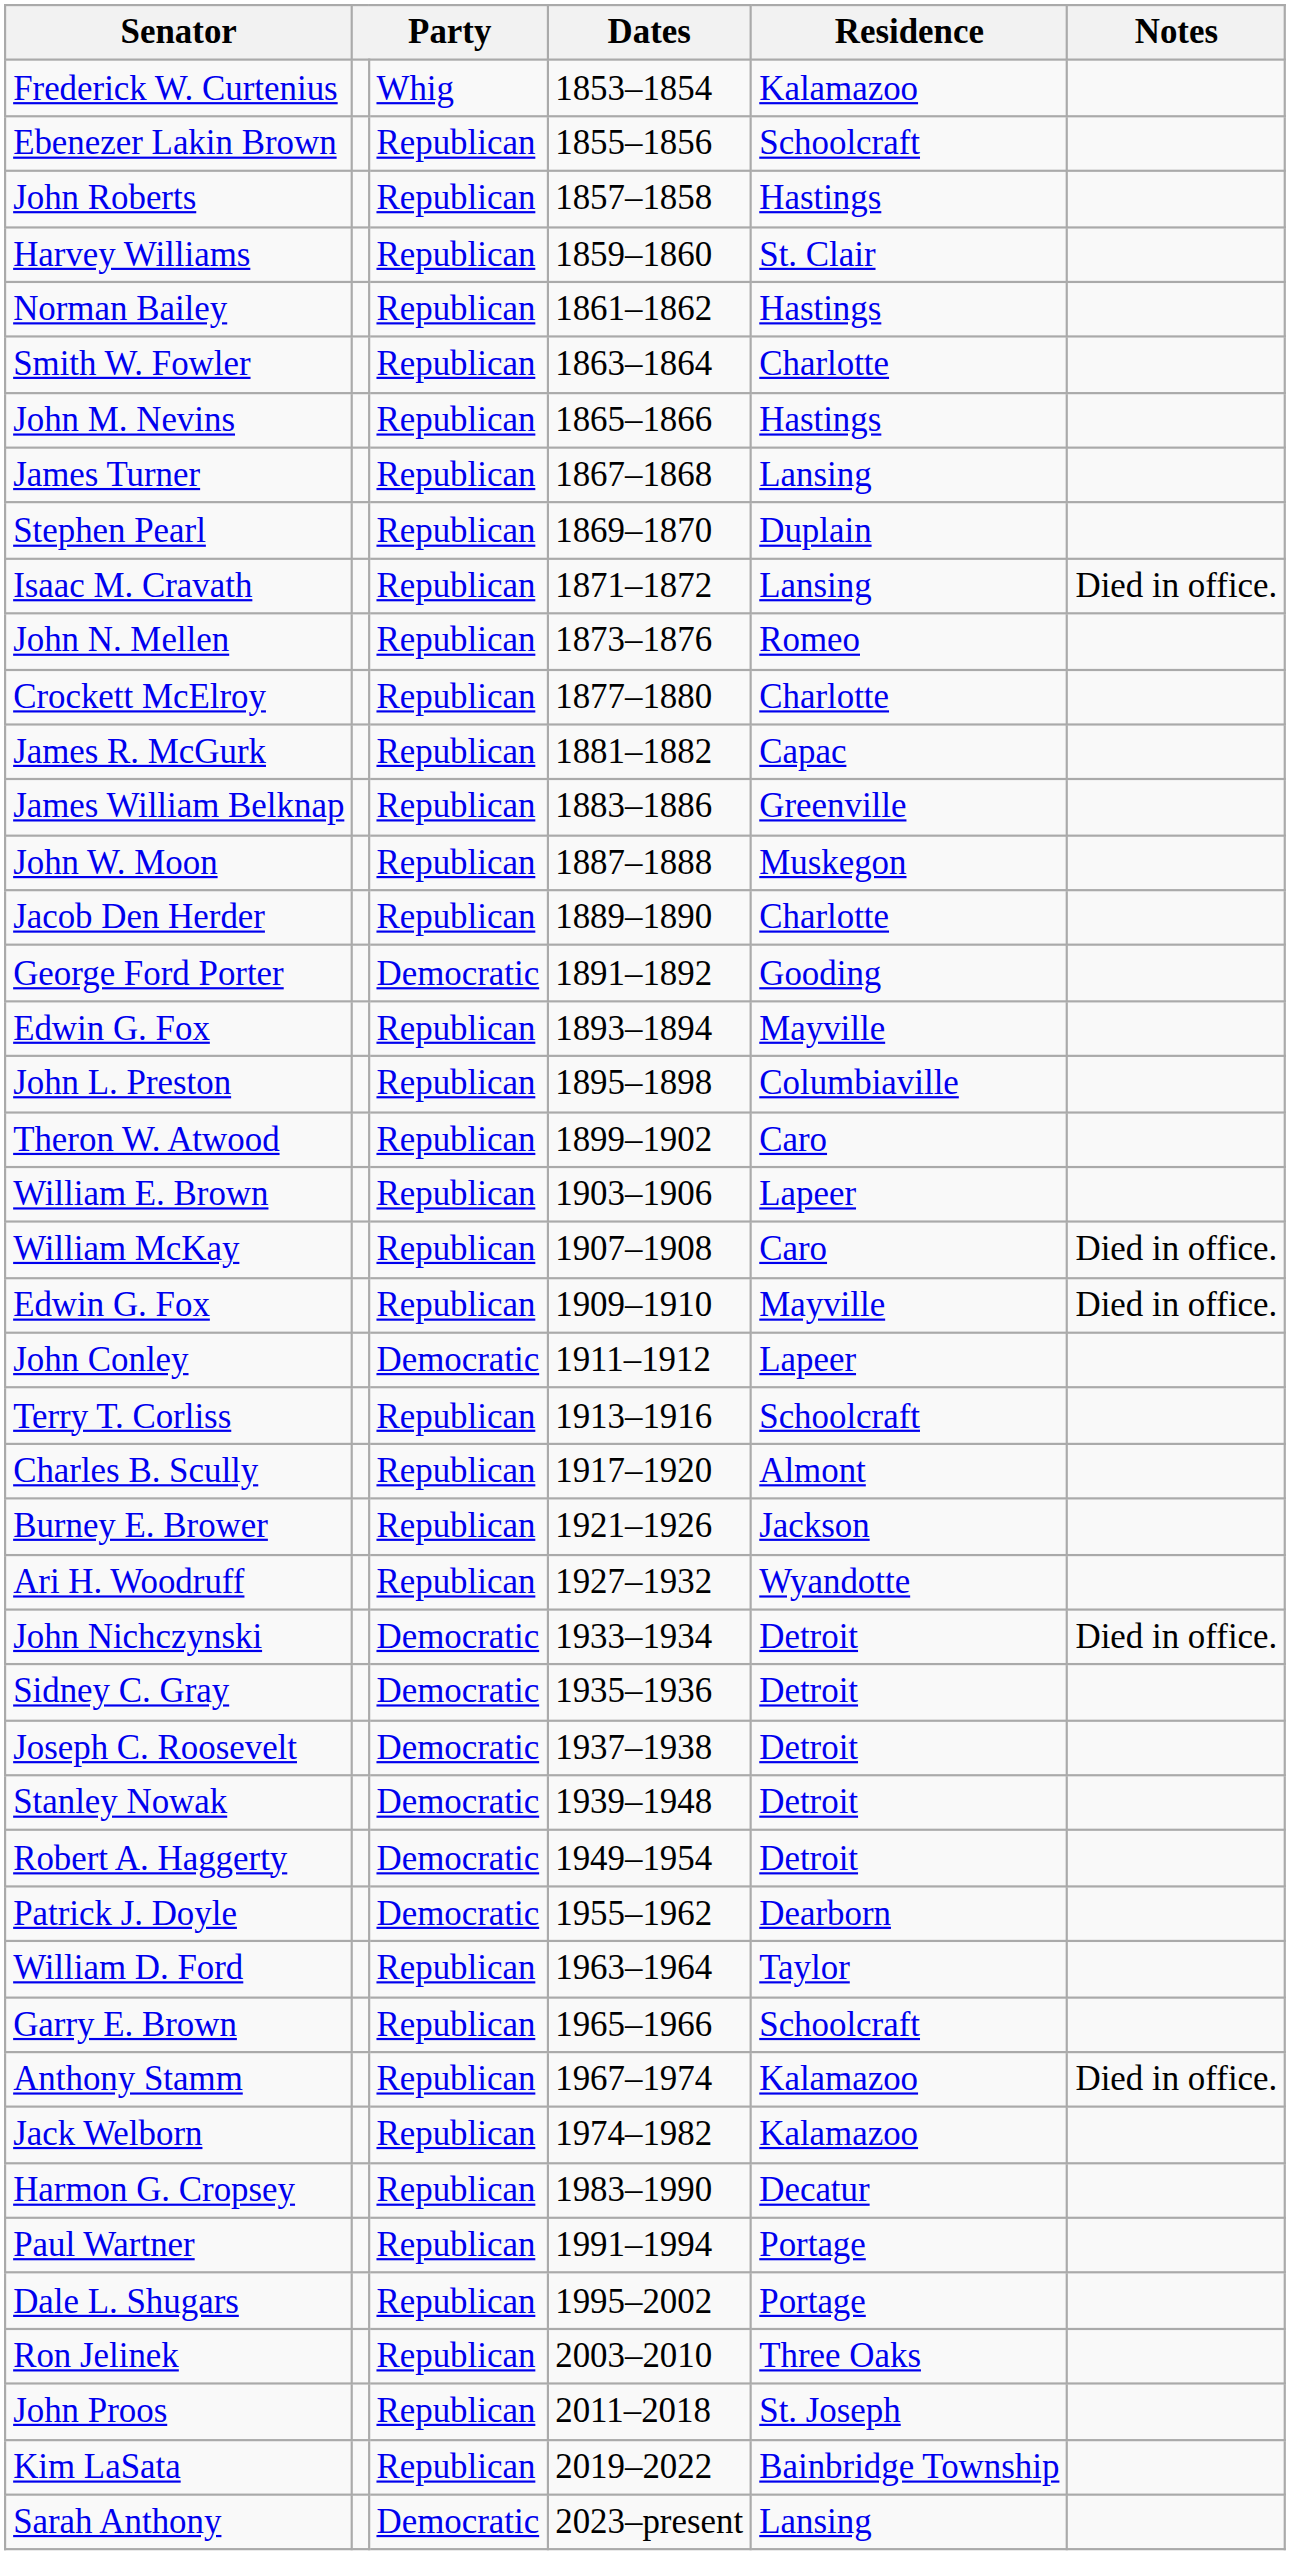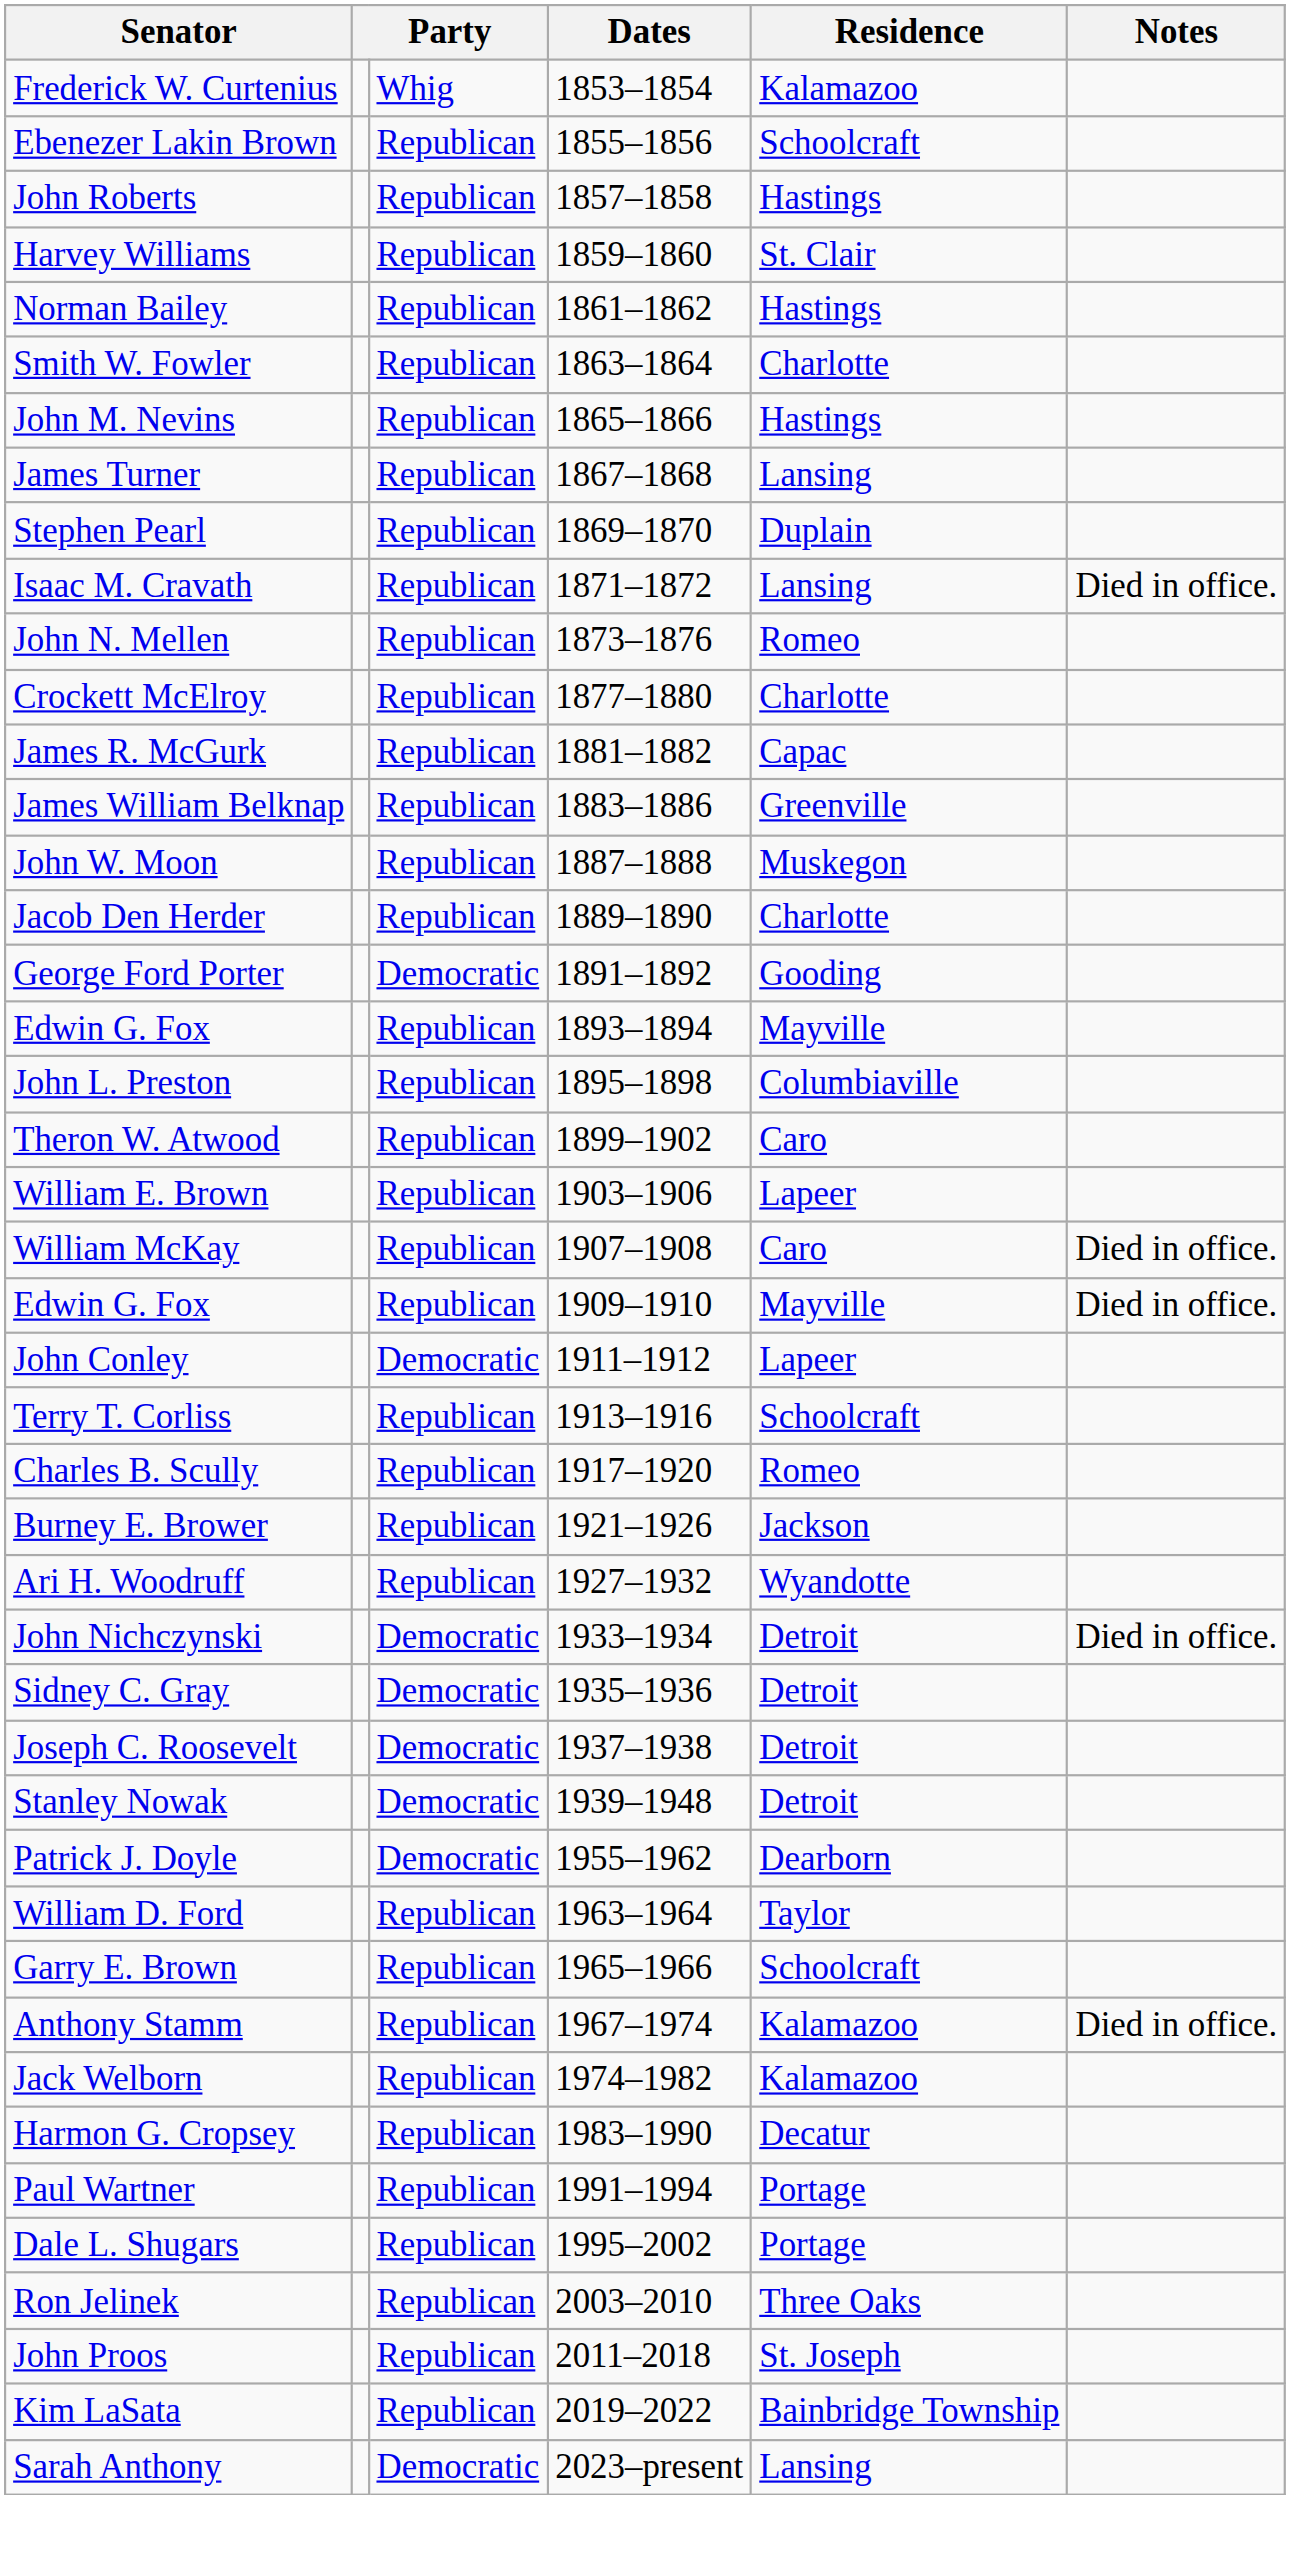 <table class=wikitable>
 <tr valign=bottom>
 <th>Senator</th>
 <th colspan="2">Party</th>
 <th>Dates</th>
 <th>Residence</th>
 <th>Notes</th>
 </tr>
 <tr>
 <td><a href='#'>Frederick W. Curtenius</a></td>
 <td bgcolor=></td>
 <td><a href='#'>Whig</a></td>
 <td>1853–1854</td>
 <td><a href='#'>Kalamazoo</a></td>
 <td></td>
 </tr>
 <tr>
 <td><a href='#'>Ebenezer Lakin Brown</a></td>
 <td bgcolor=></td>
 <td><a href='#'>Republican</a></td>
 <td>1855–1856</td>
 <td><a href='#'>Schoolcraft</a></td>
 <td></td>
 </tr>
 <tr>
 <td><a href='#'>John Roberts</a></td>
 <td bgcolor=></td>
 <td><a href='#'>Republican</a></td>
 <td>1857–1858</td>
 <td><a href='#'>Hastings</a></td>
 <td></td>
 </tr>
 <tr>
 <td><a href='#'>Harvey Williams</a></td>
 <td bgcolor=></td>
 <td><a href='#'>Republican</a></td>
 <td>1859–1860</td>
 <td><a href='#'>St. Clair</a></td>
 <td></td>
 </tr>
 <tr>
 <td><a href='#'>Norman Bailey</a></td>
 <td bgcolor=></td>
 <td><a href='#'>Republican</a></td>
 <td>1861–1862</td>
 <td><a href='#'>Hastings</a></td>
 <td></td>
 </tr>
 <tr>
 <td><a href='#'>Smith W. Fowler</a></td>
 <td bgcolor=></td>
 <td><a href='#'>Republican</a></td>
 <td>1863–1864</td>
 <td><a href='#'>Charlotte</a></td>
 <td></td>
 </tr>
 <tr>
 <td><a href='#'>John M. Nevins</a></td>
 <td bgcolor=></td>
 <td><a href='#'>Republican</a></td>
 <td>1865–1866</td>
 <td><a href='#'>Hastings</a></td>
 <td></td>
 </tr>
 <tr>
 <td><a href='#'>James Turner</a></td>
 <td bgcolor=></td>
 <td><a href='#'>Republican</a></td>
 <td>1867–1868</td>
 <td><a href='#'>Lansing</a></td>
 <td></td>
 </tr>
 <tr>
 <td><a href='#'>Stephen Pearl</a></td>
 <td bgcolor=></td>
 <td><a href='#'>Republican</a></td>
 <td>1869–1870</td>
 <td><a href='#'>Duplain</a></td>
 <td></td>
 </tr>
 <tr>
 <td><a href='#'>Isaac M. Cravath</a></td>
 <td bgcolor=></td>
 <td><a href='#'>Republican</a></td>
 <td>1871–1872</td>
 <td><a href='#'>Lansing</a></td>
 <td>Died in office.</td>
 </tr>
 <tr>
 <td><a href='#'>John N. Mellen</a></td>
 <td bgcolor=></td>
 <td><a href='#'>Republican</a></td>
 <td>1873–1876</td>
 <td><a href='#'>Romeo</a></td>
 <td></td>
 </tr>
 <tr>
 <td><a href='#'>Crockett McElroy</a></td>
 <td bgcolor=></td>
 <td><a href='#'>Republican</a></td>
 <td>1877–1880</td>
 <td><a href='#'>Charlotte</a></td>
 <td></td>
 </tr>
 <tr>
 <td><a href='#'>James R. McGurk</a></td>
 <td bgcolor=></td>
 <td><a href='#'>Republican</a></td>
 <td>1881–1882</td>
 <td><a href='#'>Capac</a></td>
 <td></td>
 </tr>
 <tr>
 <td><a href='#'>James William Belknap</a></td>
 <td bgcolor=></td>
 <td><a href='#'>Republican</a></td>
 <td>1883–1886</td>
 <td><a href='#'>Greenville</a></td>
 <td></td>
 </tr>
 <tr>
 <td><a href='#'>John W. Moon</a></td>
 <td bgcolor=></td>
 <td><a href='#'>Republican</a></td>
 <td>1887–1888</td>
 <td><a href='#'>Muskegon</a></td>
 <td></td>
 </tr>
 <tr>
 <td><a href='#'>Jacob Den Herder</a></td>
 <td bgcolor=></td>
 <td><a href='#'>Republican</a></td>
 <td>1889–1890</td>
 <td><a href='#'>Charlotte</a></td>
 <td></td>
 </tr>
 <tr>
 <td><a href='#'>George Ford Porter</a></td>
 <td bgcolor=></td>
 <td><a href='#'>Democratic</a></td>
 <td>1891–1892</td>
 <td><a href='#'>Gooding</a></td>
 <td></td>
 </tr>
 <tr>
 <td><a href='#'>Edwin G. Fox</a></td>
 <td bgcolor=></td>
 <td><a href='#'>Republican</a></td>
 <td>1893–1894</td>
 <td><a href='#'>Mayville</a></td>
 <td></td>
 </tr>
 <tr>
 <td><a href='#'>John L. Preston</a></td>
 <td bgcolor=></td>
 <td><a href='#'>Republican</a></td>
 <td>1895–1898</td>
 <td><a href='#'>Columbiaville</a></td>
 <td></td>
 </tr>
 <tr>
 <td><a href='#'>Theron W. Atwood</a></td>
 <td bgcolor=></td>
 <td><a href='#'>Republican</a></td>
 <td>1899–1902</td>
 <td><a href='#'>Caro</a></td>
 <td></td>
 </tr>
 <tr>
 <td><a href='#'>William E. Brown</a></td>
 <td bgcolor=></td>
 <td><a href='#'>Republican</a></td>
 <td>1903–1906</td>
 <td><a href='#'>Lapeer</a></td>
 <td></td>
 </tr>
 <tr>
 <td><a href='#'>William McKay</a></td>
 <td bgcolor=></td>
 <td><a href='#'>Republican</a></td>
 <td>1907–1908</td>
 <td><a href='#'>Caro</a></td>
 <td>Died in office.</td>
 </tr>
 <tr>
 <td><a href='#'>Edwin G. Fox</a></td>
 <td bgcolor=></td>
 <td><a href='#'>Republican</a></td>
 <td>1909–1910</td>
 <td><a href='#'>Mayville</a></td>
 <td>Died in office.</td>
 </tr>
 <tr>
 <td><a href='#'>John Conley</a></td>
 <td bgcolor=></td>
 <td><a href='#'>Democratic</a></td>
 <td>1911–1912</td>
 <td><a href='#'>Lapeer</a></td>
 <td></td>
 </tr>
 <tr>
 <td><a href='#'>Terry T. Corliss</a></td>
 <td bgcolor=></td>
 <td><a href='#'>Republican</a></td>
 <td>1913–1916</td>
 <td><a href='#'>Schoolcraft</a></td>
 <td></td>
 </tr>
 <tr>
 <td><a href='#'>Charles B. Scully</a></td>
 <td bgcolor=></td>
 <td><a href='#'>Republican</a></td>
 <td>1917–1920</td>
-<td><a href='#'>Almont</a></td>
+<td><a href='#'>Romeo</a></td>
 <td></td>
 </tr>
 <tr>
 <td><a href='#'>Burney E. Brower</a></td>
 <td bgcolor=></td>
 <td><a href='#'>Republican</a></td>
 <td>1921–1926</td>
 <td><a href='#'>Jackson</a></td>
 <td></td>
 </tr>
 <tr>
 <td><a href='#'>Ari H. Woodruff</a></td>
 <td bgcolor=></td>
 <td><a href='#'>Republican</a></td>
 <td>1927–1932</td>
 <td><a href='#'>Wyandotte</a></td>
 <td></td>
 </tr>
 <tr>
 <td><a href='#'>John Nichczynski</a></td>
 <td bgcolor=></td>
 <td><a href='#'>Democratic</a></td>
 <td>1933–1934</td>
 <td><a href='#'>Detroit</a></td>
 <td>Died in office.</td>
 </tr>
 <tr>
 <td><a href='#'>Sidney C. Gray</a></td>
 <td bgcolor=></td>
 <td><a href='#'>Democratic</a></td>
 <td>1935–1936</td>
 <td><a href='#'>Detroit</a></td>
 <td></td>
 </tr>
 <tr>
 <td><a href='#'>Joseph C. Roosevelt</a></td>
 <td bgcolor=></td>
 <td><a href='#'>Democratic</a></td>
 <td>1937–1938</td>
 <td><a href='#'>Detroit</a></td>
 <td></td>
 </tr>
 <tr>
 <td><a href='#'>Stanley Nowak</a></td>
 <td bgcolor=></td>
 <td><a href='#'>Democratic</a></td>
 <td>1939–1948</td>
-<td><a href='#'>Detroit</a></td>
-<td></td>
-</tr>
-<tr>
-<td><a href='#'>Robert A. Haggerty</a></td>
-<td bgcolor=></td>
-<td><a href='#'>Democratic</a></td>
-<td>1949–1954</td>
 <td><a href='#'>Detroit</a></td>
 <td></td>
 </tr>
 <tr>
 <td><a href='#'>Patrick J. Doyle</a></td>
 <td bgcolor=></td>
 <td><a href='#'>Democratic</a></td>
 <td>1955–1962</td>
 <td><a href='#'>Dearborn</a></td>
 <td></td>
 </tr>
 <tr>
 <td><a href='#'>William D. Ford</a></td>
 <td bgcolor=></td>
 <td><a href='#'>Republican</a></td>
 <td>1963–1964</td>
 <td><a href='#'>Taylor</a></td>
 <td></td>
 </tr>
 <tr>
 <td><a href='#'>Garry E. Brown</a></td>
 <td bgcolor=></td>
 <td><a href='#'>Republican</a></td>
 <td>1965–1966</td>
 <td><a href='#'>Schoolcraft</a></td>
 <td></td>
 </tr>
 <tr>
 <td><a href='#'>Anthony Stamm</a></td>
 <td bgcolor=></td>
 <td><a href='#'>Republican</a></td>
 <td>1967–1974</td>
 <td><a href='#'>Kalamazoo</a></td>
 <td>Died in office.</td>
 </tr>
 <tr>
 <td><a href='#'>Jack Welborn</a></td>
 <td bgcolor=></td>
 <td><a href='#'>Republican</a></td>
 <td>1974–1982</td>
 <td><a href='#'>Kalamazoo</a></td>
 <td></td>
 </tr>
 <tr>
 <td><a href='#'>Harmon G. Cropsey</a></td>
 <td bgcolor=></td>
 <td><a href='#'>Republican</a></td>
 <td>1983–1990</td>
 <td><a href='#'>Decatur</a></td>
 <td></td>
 </tr>
 <tr>
 <td><a href='#'>Paul Wartner</a></td>
 <td bgcolor=></td>
 <td><a href='#'>Republican</a></td>
 <td>1991–1994</td>
 <td><a href='#'>Portage</a></td>
 <td></td>
 </tr>
 <tr>
 <td><a href='#'>Dale L. Shugars</a></td>
 <td bgcolor=></td>
 <td><a href='#'>Republican</a></td>
 <td>1995–2002</td>
 <td><a href='#'>Portage</a></td>
 <td></td>
 </tr>
 <tr>
 <td><a href='#'>Ron Jelinek</a></td>
 <td bgcolor=></td>
 <td><a href='#'>Republican</a></td>
 <td>2003–2010</td>
 <td><a href='#'>Three Oaks</a></td>
 <td></td>
 </tr>
 <tr>
 <td><a href='#'>John Proos</a></td>
 <td bgcolor=></td>
 <td><a href='#'>Republican</a></td>
 <td>2011–2018</td>
 <td><a href='#'>St. Joseph</a></td>
 <td></td>
 </tr>
 <tr>
 <td><a href='#'>Kim LaSata</a></td>
 <td bgcolor=></td>
 <td><a href='#'>Republican</a></td>
 <td>2019–2022</td>
 <td><a href='#'>Bainbridge Township</a></td>
 <td></td>
 </tr>
 <tr>
 <td><a href='#'>Sarah Anthony</a></td>
 <td bgcolor=></td>
 <td><a href='#'>Democratic</a></td>
 <td>2023–present</td>
 <td><a href='#'>Lansing</a></td>
 <td></td>
 </tr>
 </table>
